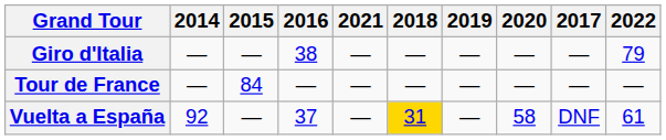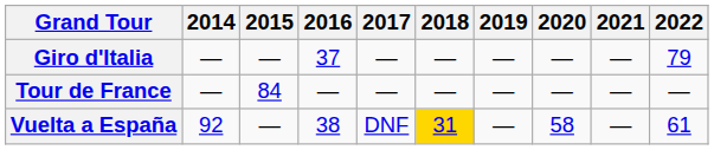 <table class="wikitable plainrowheaders">
 <tr>
 <th scope="col"><a href='#'>Grand Tour</a></th>
 <th scope="col">2014</th>
 <th scope="col">2015</th>
 <th scope="col">2016</th>
-<th scope="col">2021</th>
+<th scope="col">2017</th>
 <th scope="col">2018</th>
 <th scope="col">2019</th>
 <th scope="col">2020</th>
-<th scope="col">2017</th>
+<th scope="col">2021</th>
 <th scope="col">2022</th>
 </tr>
 <tr style="text-align:center;">
 <th scope="row"> <a href='#'>Giro d'Italia</a></th>
 <td>—</td>
 <td>—</td>
-<td><a href='#'>38</a></td>
+<td><a href='#'>37</a></td>
 <td>—</td>
 <td>—</td>
 <td>—</td>
 <td>—</td>
 <td>—</td>
 <td><a href='#'>79</a></td>
 </tr>
 <tr style="text-align:center;">
 <th scope="row"> <a href='#'>Tour de France</a></th>
 <td>—</td>
 <td><a href='#'>84</a></td>
 <td>—</td>
 <td>—</td>
 <td>—</td>
 <td>—</td>
 <td>—</td>
 <td>—</td>
 <td>—</td>
 </tr>
 <tr style="text-align:center;">
 <th scope="row"> <a href='#'>Vuelta a España</a></th>
 <td><a href='#'>92</a></td>
 <td>—</td>
-<td><a href='#'>37</a></td>
-<td>—</td>
+<td><a href='#'>38</a></td>
+<td><a href='#'>DNF</a></td>
 <td style="background: gold;"><a href='#'>31</a></td>
 <td>—</td>
 <td><a href='#'>58</a></td>
-<td><a href='#'>DNF</a></td>
+<td>—</td>
 <td><a href='#'>61</a></td>
 </tr>
 </table>
